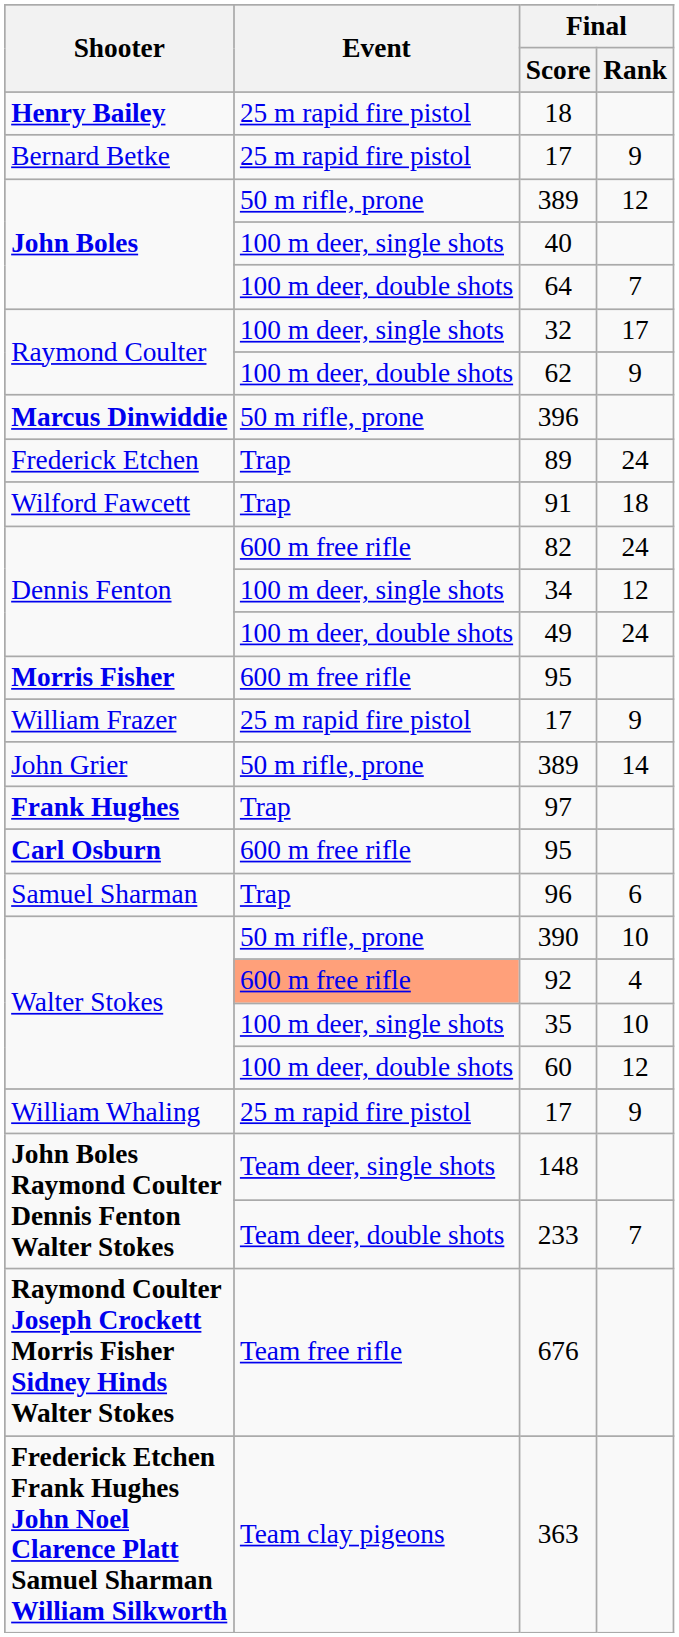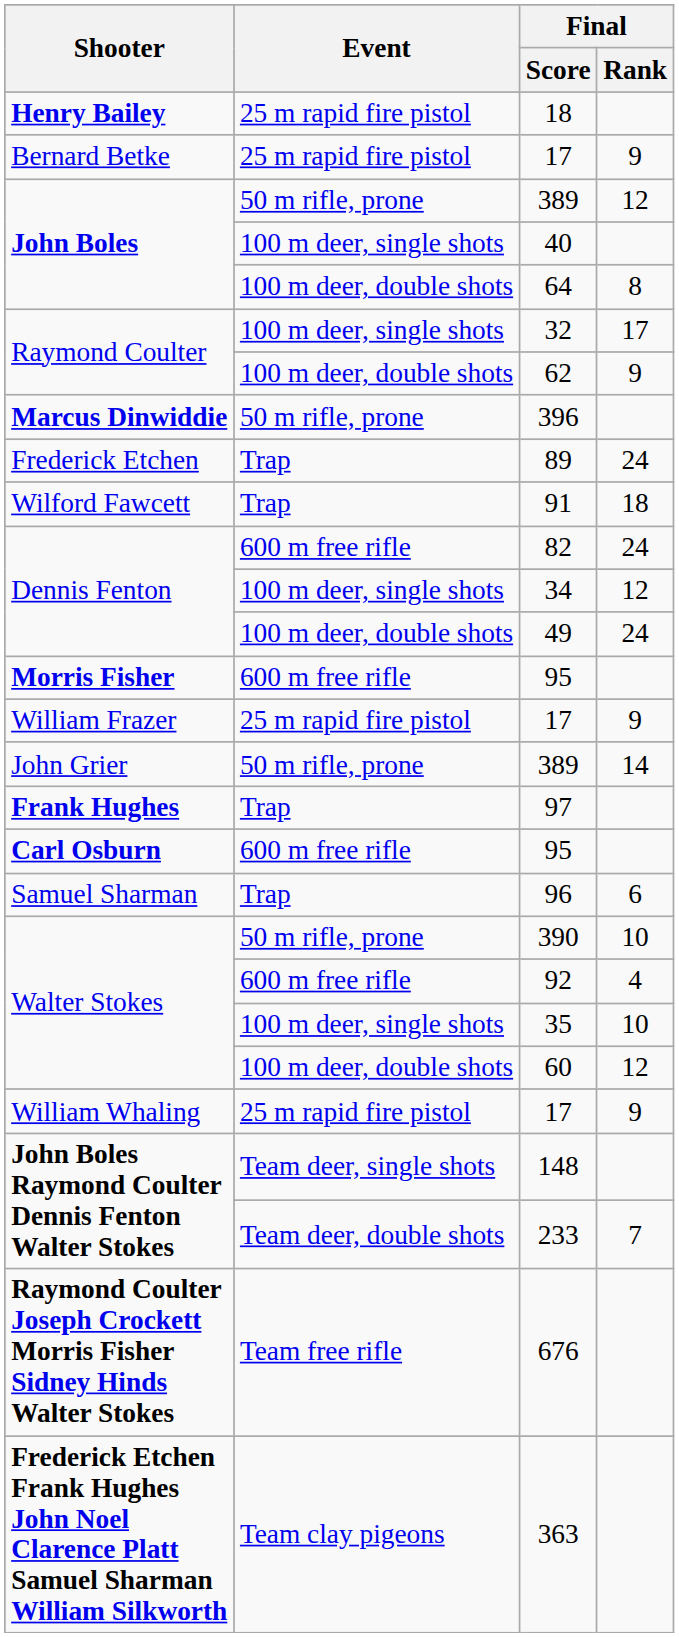 <table class="wikitable" style="text-align:center">
 <tr>
 <th rowspan="2">Shooter</th>
 <th rowspan="2">Event</th>
 <th colspan="2">Final</th>
 </tr>
 <tr>
 <th>Score</th>
 <th>Rank</th>
 </tr>
 <tr>
 <td align=left><strong><a href='#'>Henry Bailey</a></strong></td>
 <td align=left><a href='#'>25 m rapid fire pistol</a></td>
 <td>18</td>
 <td></td>
 </tr>
 <tr>
 <td align=left><a href='#'>Bernard Betke</a></td>
 <td align=left><a href='#'>25 m rapid fire pistol</a></td>
 <td>17</td>
 <td>9</td>
 </tr>
 <tr>
 <td rowspan=3 align=left><strong><a href='#'>John Boles</a></strong></td>
 <td align=left><a href='#'>50 m rifle, prone</a></td>
 <td>389</td>
 <td>12</td>
 </tr>
 <tr>
 <td align=left><a href='#'>100 m deer, single shots</a></td>
 <td>40</td>
 <td></td>
 </tr>
 <tr>
 <td align=left><a href='#'>100 m deer, double shots</a></td>
 <td>64</td>
-<td>7</td>
+<td>8</td>
 </tr>
 <tr>
 <td rowspan=2 align=left><a href='#'>Raymond Coulter</a></td>
 <td align=left><a href='#'>100 m deer, single shots</a></td>
 <td>32</td>
 <td>17</td>
 </tr>
 <tr>
 <td align=left><a href='#'>100 m deer, double shots</a></td>
 <td>62</td>
 <td>9</td>
 </tr>
 <tr>
 <td align=left><strong><a href='#'>Marcus Dinwiddie</a></strong></td>
 <td align=left><a href='#'>50 m rifle, prone</a></td>
 <td>396</td>
 <td></td>
 </tr>
 <tr>
 <td align=left><a href='#'>Frederick Etchen</a></td>
 <td align=left><a href='#'>Trap</a></td>
 <td>89</td>
 <td>24</td>
 </tr>
 <tr>
 <td align=left><a href='#'>Wilford Fawcett</a></td>
 <td align=left><a href='#'>Trap</a></td>
 <td>91</td>
 <td>18</td>
 </tr>
 <tr>
 <td rowspan=3 align=left><a href='#'>Dennis Fenton</a></td>
 <td align=left><a href='#'>600 m free rifle</a></td>
 <td>82</td>
 <td>24</td>
 </tr>
 <tr>
 <td align=left><a href='#'>100 m deer, single shots</a></td>
 <td>34</td>
 <td>12</td>
 </tr>
 <tr>
 <td align=left><a href='#'>100 m deer, double shots</a></td>
 <td>49</td>
 <td>24</td>
 </tr>
 <tr>
 <td align=left><strong><a href='#'>Morris Fisher</a></strong></td>
 <td align=left><a href='#'>600 m free rifle</a></td>
 <td>95</td>
 <td></td>
 </tr>
 <tr>
 <td align=left><a href='#'>William Frazer</a></td>
 <td align=left><a href='#'>25 m rapid fire pistol</a></td>
 <td>17</td>
 <td>9</td>
 </tr>
 <tr>
 <td align=left><a href='#'>John Grier</a></td>
 <td align=left><a href='#'>50 m rifle, prone</a></td>
 <td>389</td>
 <td>14</td>
 </tr>
 <tr>
 <td align=left><strong><a href='#'>Frank Hughes</a></strong></td>
 <td align=left><a href='#'>Trap</a></td>
 <td>97</td>
 <td></td>
 </tr>
 <tr>
 <td align=left><strong><a href='#'>Carl Osburn</a></strong></td>
 <td align=left><a href='#'>600 m free rifle</a></td>
 <td>95</td>
 <td></td>
 </tr>
 <tr>
 <td align=left><a href='#'>Samuel Sharman</a></td>
 <td align=left><a href='#'>Trap</a></td>
 <td>96</td>
 <td>6</td>
 </tr>
 <tr>
 <td rowspan=4 align=left><a href='#'>Walter Stokes</a></td>
 <td align=left><a href='#'>50 m rifle, prone</a></td>
 <td>390</td>
 <td>10</td>
 </tr>
 <tr>
-<td align=left style="background: lightsalmon;"><a href='#'>600 m free rifle</a></td>
+<td align=left><a href='#'>600 m free rifle</a></td>
 <td>92</td>
 <td>4</td>
 </tr>
 <tr>
 <td align=left><a href='#'>100 m deer, single shots</a></td>
 <td>35</td>
 <td>10</td>
 </tr>
 <tr>
 <td align=left><a href='#'>100 m deer, double shots</a></td>
 <td>60</td>
 <td>12</td>
 </tr>
 <tr>
 <td align=left><a href='#'>William Whaling</a></td>
 <td align=left><a href='#'>25 m rapid fire pistol</a></td>
 <td>17</td>
 <td>9</td>
 </tr>
 <tr>
 <td rowspan=2 align=left><strong>John Boles <br> Raymond Coulter <br> Dennis Fenton <br> Walter Stokes</strong></td>
 <td align=left><a href='#'>Team deer, single shots</a></td>
 <td>148</td>
 <td></td>
 </tr>
 <tr>
 <td align=left><a href='#'>Team deer, double shots</a></td>
 <td>233</td>
 <td>7</td>
 </tr>
 <tr>
 <td align=left><strong>Raymond Coulter <br> <a href='#'>Joseph Crockett</a> <br> Morris Fisher <br> <a href='#'>Sidney Hinds</a> <br> Walter Stokes</strong></td>
 <td align=left><a href='#'>Team free rifle</a></td>
 <td>676</td>
 <td></td>
 </tr>
 <tr>
 <td align=left><strong>Frederick Etchen <br> Frank Hughes <br> <a href='#'>John Noel</a> <br> <a href='#'>Clarence Platt</a> <br> Samuel Sharman <br> <a href='#'>William Silkworth</a></strong></td>
 <td align=left><a href='#'>Team clay pigeons</a></td>
 <td>363</td>
 <td></td>
 </tr>
 </table>
